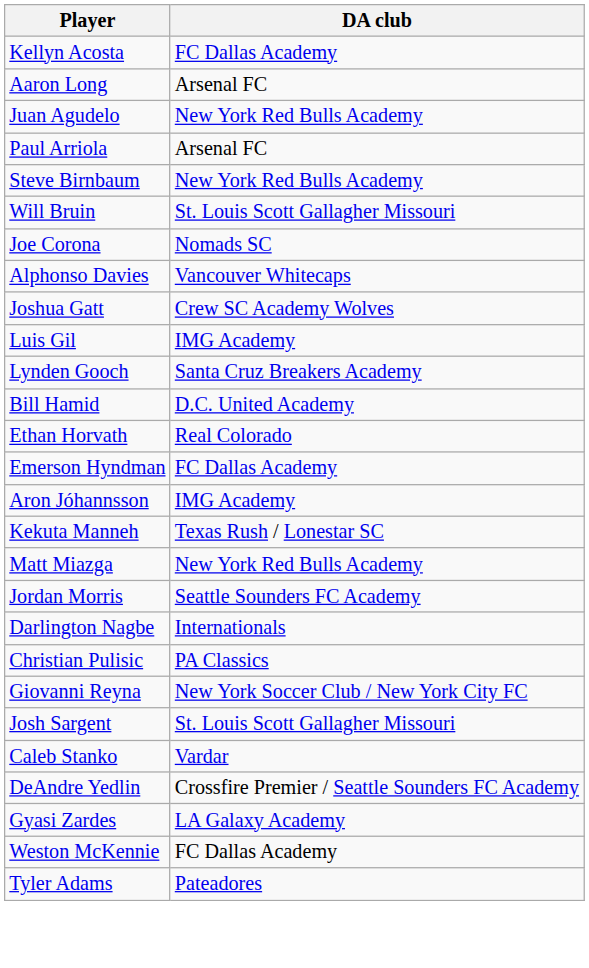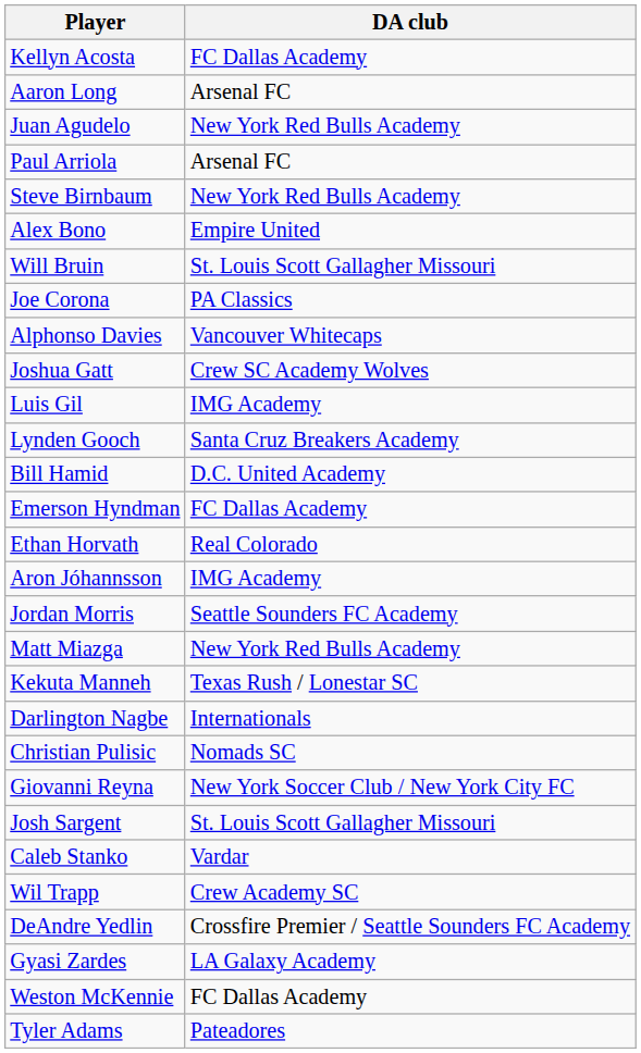 <table class="wikitable">
 <tr>
 <th>Player</th>
 <th>DA club</th>
 </tr>
 <tr>
 <td><a href='#'>Kellyn Acosta</a></td>
 <td><a href='#'>FC Dallas Academy</a></td>
 </tr>
 <tr>
 <td><a href='#'>Aaron Long</a></td>
 <td>Arsenal FC</td>
 </tr>
 <tr>
 <td><a href='#'>Juan Agudelo</a></td>
 <td><a href='#'>New York Red Bulls Academy</a></td>
 </tr>
 <tr>
 <td><a href='#'>Paul Arriola</a></td>
 <td>Arsenal FC</td>
 </tr>
 <tr>
 <td><a href='#'>Steve Birnbaum</a></td>
 <td><a href='#'>New York Red Bulls Academy</a></td>
 </tr>
 <tr>
+<td><a href='#'>Alex Bono</a></td>
+<td><a href='#'>Empire United</a></td>
+</tr>
+<tr>
 <td><a href='#'>Will Bruin</a></td>
 <td><a href='#'>St. Louis Scott Gallagher Missouri</a></td>
 </tr>
 <tr>
 <td><a href='#'>Joe Corona</a></td>
-<td><a href='#'>Nomads SC</a></td>
+<td><a href='#'>PA Classics</a></td>
 </tr>
 <tr>
 <td><a href='#'>Alphonso Davies</a></td>
 <td><a href='#'>Vancouver Whitecaps</a></td>
 </tr>
 <tr>
 <td><a href='#'>Joshua Gatt</a></td>
 <td><a href='#'>Crew SC Academy Wolves</a></td>
 </tr>
 <tr>
 <td><a href='#'>Luis Gil</a></td>
 <td><a href='#'>IMG Academy</a></td>
 </tr>
 <tr>
 <td><a href='#'>Lynden Gooch</a></td>
 <td><a href='#'>Santa Cruz Breakers Academy</a></td>
 </tr>
 <tr>
 <td><a href='#'>Bill Hamid</a></td>
 <td><a href='#'>D.C. United Academy</a></td>
 </tr>
 <tr>
+<td><a href='#'>Emerson Hyndman</a></td>
+<td><a href='#'>FC Dallas Academy</a></td>
+</tr>
+<tr>
 <td><a href='#'>Ethan Horvath</a></td>
 <td><a href='#'>Real Colorado</a></td>
-</tr>
-<tr>
-<td><a href='#'>Emerson Hyndman</a></td>
-<td><a href='#'>FC Dallas Academy</a></td>
 </tr>
 <tr>
 <td><a href='#'>Aron Jóhannsson</a></td>
 <td><a href='#'>IMG Academy</a></td>
 </tr>
 <tr>
-<td><a href='#'>Kekuta Manneh</a></td>
-<td><a href='#'>Texas Rush</a> / <a href='#'>Lonestar SC</a></td>
+<td><a href='#'>Jordan Morris</a></td>
+<td><a href='#'>Seattle Sounders FC Academy</a></td>
 </tr>
 <tr>
 <td><a href='#'>Matt Miazga</a></td>
 <td><a href='#'>New York Red Bulls Academy</a></td>
 </tr>
 <tr>
-<td><a href='#'>Jordan Morris</a></td>
-<td><a href='#'>Seattle Sounders FC Academy</a></td>
+<td><a href='#'>Kekuta Manneh</a></td>
+<td><a href='#'>Texas Rush</a> / <a href='#'>Lonestar SC</a></td>
 </tr>
 <tr>
 <td><a href='#'>Darlington Nagbe</a></td>
 <td><a href='#'>Internationals</a></td>
 </tr>
 <tr>
 <td><a href='#'>Christian Pulisic</a></td>
-<td><a href='#'>PA Classics</a></td>
+<td><a href='#'>Nomads SC</a></td>
 </tr>
 <tr>
 <td><a href='#'>Giovanni Reyna</a></td>
 <td><a href='#'>New York Soccer Club / New York City FC</a></td>
 </tr>
 <tr>
 <td><a href='#'>Josh Sargent</a></td>
 <td><a href='#'>St. Louis Scott Gallagher Missouri</a></td>
 </tr>
 <tr>
 <td><a href='#'>Caleb Stanko</a></td>
 <td><a href='#'>Vardar</a></td>
+</tr>
+<tr>
+<td><a href='#'>Wil Trapp</a></td>
+<td><a href='#'>Crew Academy SC</a></td>
 </tr>
 <tr>
 <td><a href='#'>DeAndre Yedlin</a></td>
 <td>Crossfire Premier / <a href='#'>Seattle Sounders FC Academy</a></td>
 </tr>
 <tr>
 <td><a href='#'>Gyasi Zardes</a></td>
 <td><a href='#'>LA Galaxy Academy</a></td>
 </tr>
 <tr>
 <td><a href='#'>Weston McKennie</a></td>
 <td>FC Dallas Academy</td>
 </tr>
 <tr>
 <td><a href='#'>Tyler Adams</a></td>
 <td><a href='#'>Pateadores</a></td>
 </tr>
 </table>
